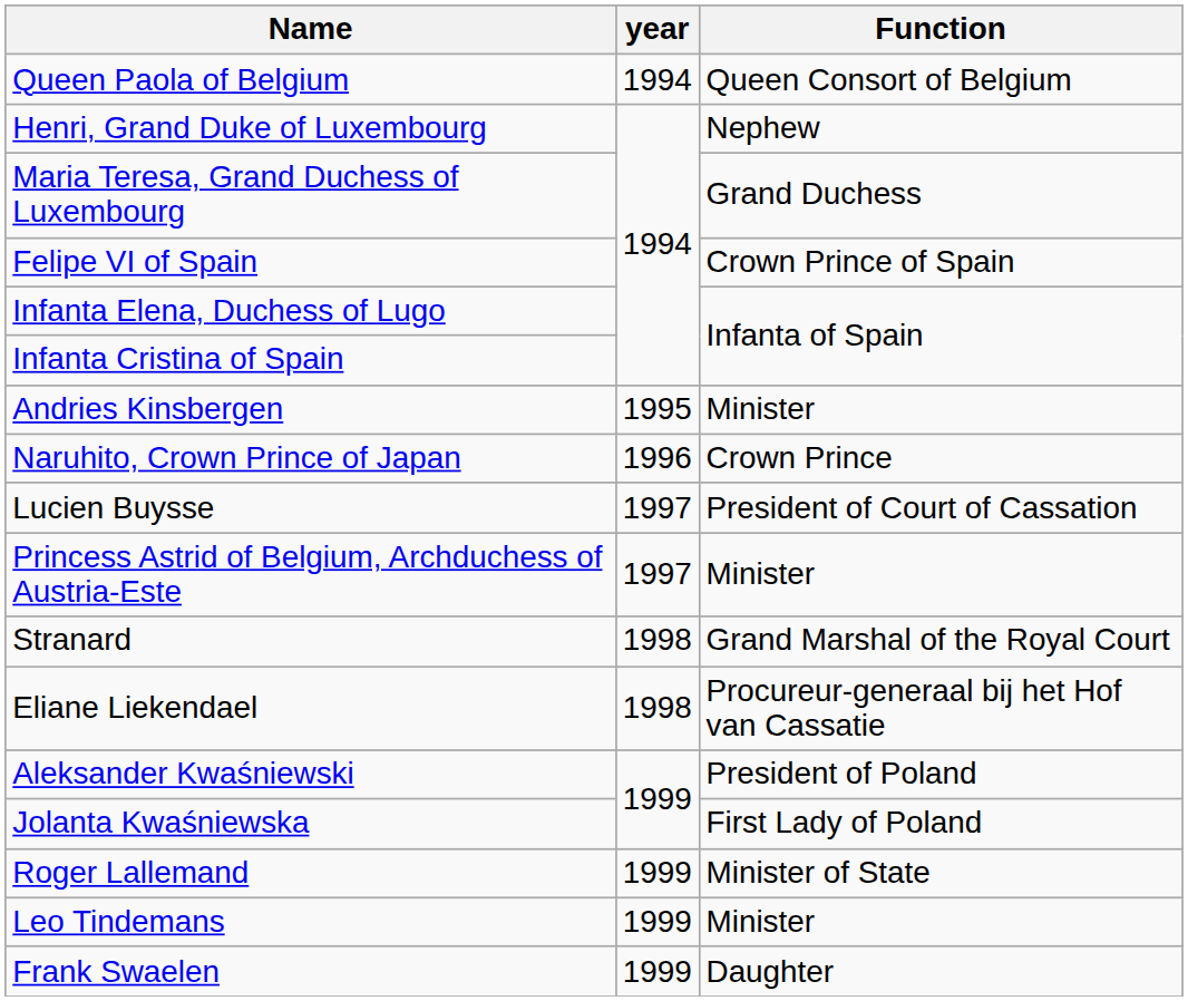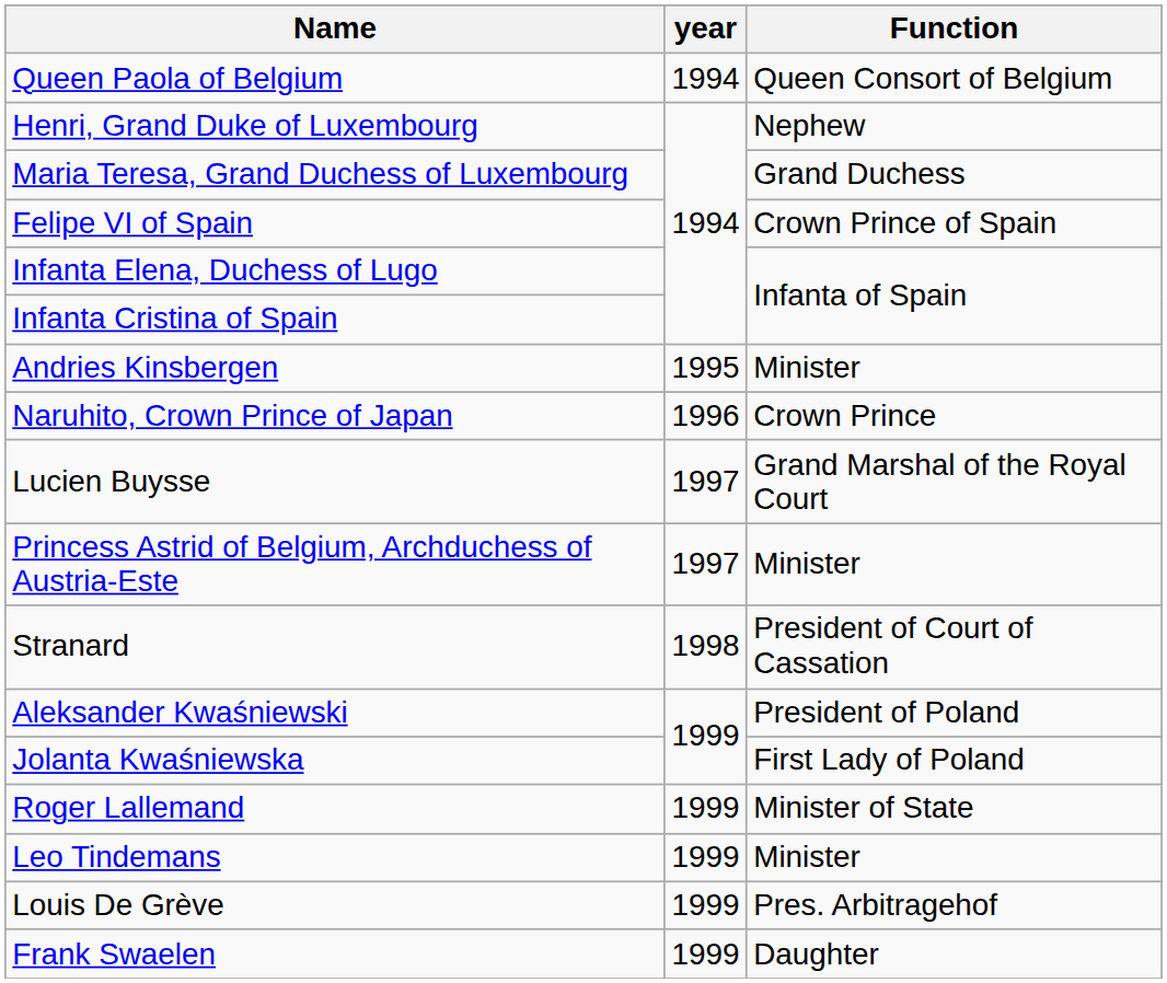 <table class="wikitable sortable">
 <tr>
 <th>Name</th>
 <th>year</th>
 <th>Function</th>
 </tr>
 <tr>
 <td><a href='#'>Queen Paola of Belgium</a></td>
 <td>1994</td>
 <td>Queen Consort of Belgium</td>
 </tr>
 <tr>
 <td><a href='#'>Henri, Grand Duke of Luxembourg</a></td>
 <td rowspan="5">1994</td>
 <td>Nephew</td>
 </tr>
 <tr>
 <td><a href='#'>Maria Teresa, Grand Duchess of Luxembourg</a></td>
 <td>Grand Duchess</td>
 </tr>
 <tr>
 <td><a href='#'>Felipe VI of Spain</a></td>
 <td>Crown Prince of Spain</td>
 </tr>
 <tr>
 <td><a href='#'>Infanta Elena, Duchess of Lugo</a></td>
 <td rowspan="2">Infanta of Spain</td>
 </tr>
 <tr>
 <td><a href='#'>Infanta Cristina of Spain</a></td>
 </tr>
 <tr>
 <td><a href='#'>Andries Kinsbergen</a></td>
 <td>1995</td>
 <td>Minister</td>
 </tr>
 <tr>
 <td><a href='#'>Naruhito, Crown Prince of Japan</a></td>
 <td>1996</td>
 <td>Crown Prince</td>
 </tr>
 <tr>
 <td>Lucien Buysse</td>
 <td>1997</td>
-<td>President of Court of Cassation</td>
+<td>Grand Marshal of the Royal Court</td>
 </tr>
 <tr>
 <td><a href='#'>Princess Astrid of Belgium, Archduchess of Austria-Este</a></td>
 <td>1997</td>
 <td>Minister</td>
 </tr>
 <tr>
 <td>Stranard</td>
 <td>1998</td>
-<td>Grand Marshal of the Royal Court</td>
-</tr>
-<tr>
-<td>Eliane Liekendael</td>
-<td>1998</td>
-<td>Procureur-generaal bij het Hof van Cassatie</td>
+<td>President of Court of Cassation</td>
 </tr>
 <tr>
 <td><a href='#'>Aleksander Kwaśniewski</a></td>
 <td rowspan="2">1999</td>
 <td>President of Poland</td>
 </tr>
 <tr>
 <td><a href='#'>Jolanta Kwaśniewska</a></td>
 <td>First Lady of Poland</td>
 </tr>
 <tr>
 <td><a href='#'>Roger Lallemand</a></td>
 <td>1999</td>
 <td>Minister of State</td>
 </tr>
 <tr>
 <td><a href='#'>Leo Tindemans</a></td>
 <td>1999</td>
 <td>Minister</td>
 </tr>
 <tr>
+<td>Louis De Grève</td>
+<td>1999</td>
+<td>Pres. Arbitragehof</td>
+</tr>
+<tr>
 <td><a href='#'>Frank Swaelen</a></td>
 <td>1999</td>
 <td>Daughter</td>
 </tr>
 </table>
